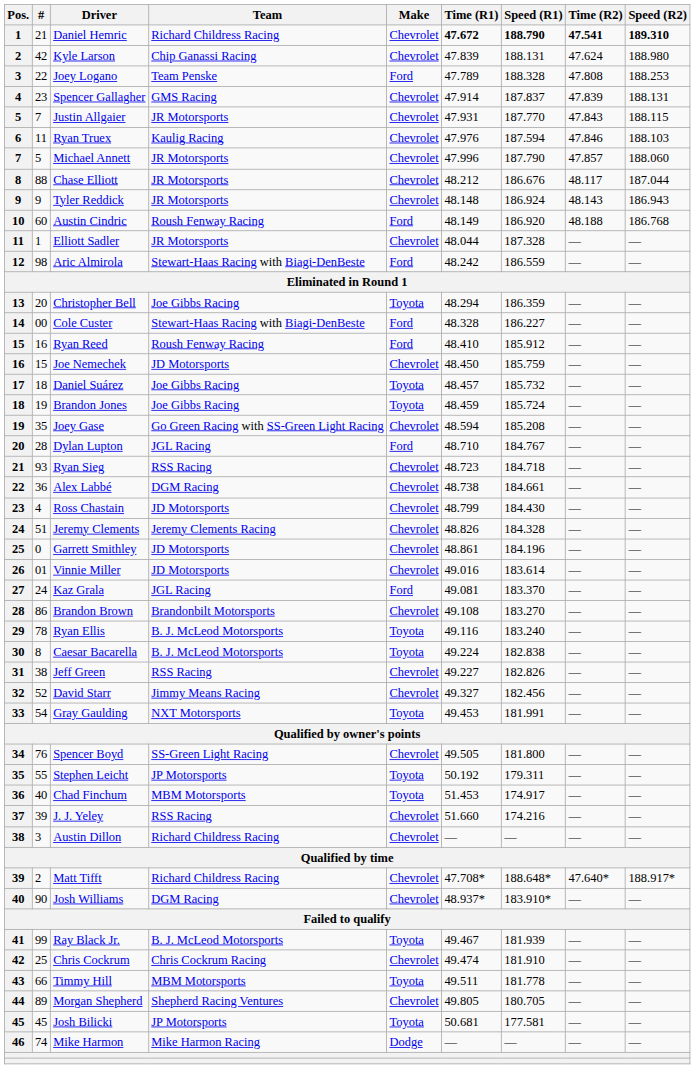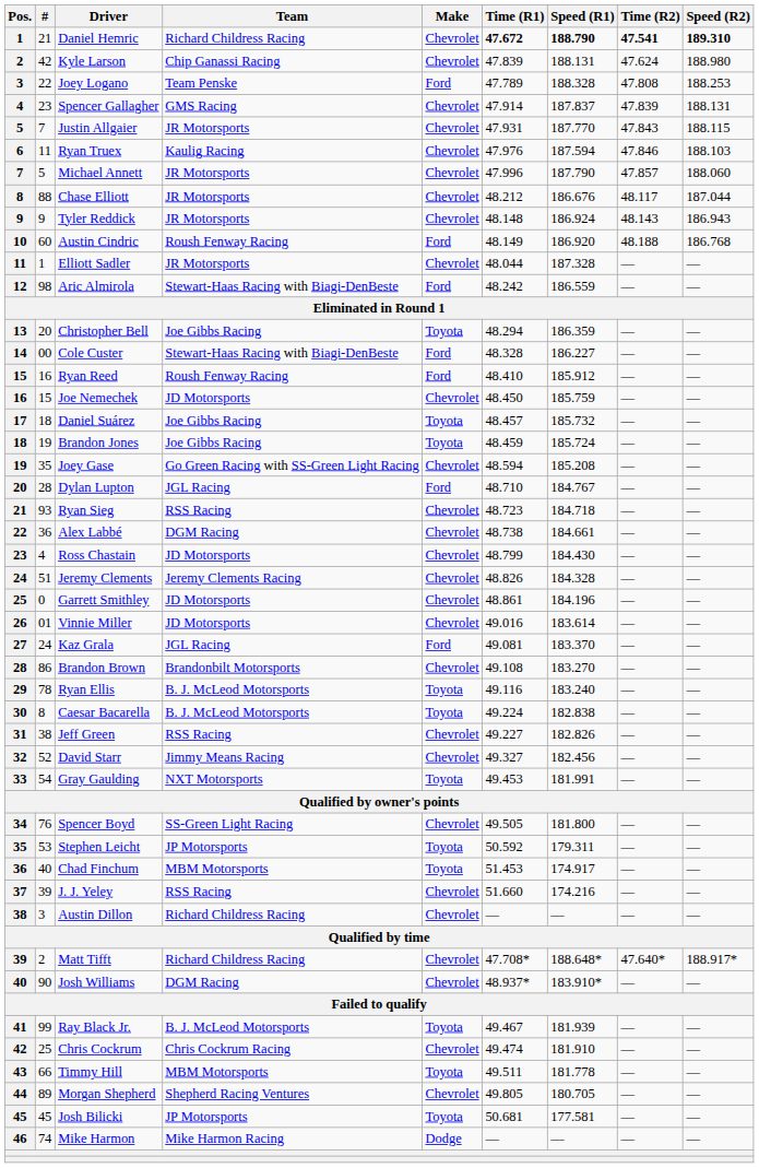 <table class="wikitable" style="font-size:95%">
 <tr>
 <th>Pos.</th>
 <th>#</th>
 <th>Driver</th>
 <th>Team</th>
 <th>Make</th>
 <th>Time (R1)</th>
 <th>Speed (R1)</th>
 <th>Time (R2)</th>
 <th>Speed (R2)</th>
 </tr>
 <tr>
 <th>1</th>
 <td>21</td>
 <td><a href='#'>Daniel Hemric</a></td>
 <td><a href='#'>Richard Childress Racing</a></td>
 <td><a href='#'>Chevrolet</a></td>
 <td><strong>47.672</strong></td>
 <td><strong>188.790</strong></td>
 <td><strong>47.541</strong></td>
 <td><strong>189.310</strong></td>
 </tr>
 <tr>
 <th>2</th>
 <td>42</td>
 <td><a href='#'>Kyle Larson</a></td>
 <td><a href='#'>Chip Ganassi Racing</a></td>
 <td><a href='#'>Chevrolet</a></td>
 <td>47.839</td>
 <td>188.131</td>
 <td>47.624</td>
 <td>188.980</td>
 </tr>
 <tr>
 <th>3</th>
 <td>22</td>
 <td><a href='#'>Joey Logano</a></td>
 <td><a href='#'>Team Penske</a></td>
 <td><a href='#'>Ford</a></td>
 <td>47.789</td>
 <td>188.328</td>
 <td>47.808</td>
 <td>188.253</td>
 </tr>
 <tr>
 <th>4</th>
 <td>23</td>
 <td><a href='#'>Spencer Gallagher</a></td>
 <td><a href='#'>GMS Racing</a></td>
 <td><a href='#'>Chevrolet</a></td>
 <td>47.914</td>
 <td>187.837</td>
 <td>47.839</td>
 <td>188.131</td>
 </tr>
 <tr>
 <th>5</th>
 <td>7</td>
 <td><a href='#'>Justin Allgaier</a></td>
 <td><a href='#'>JR Motorsports</a></td>
 <td><a href='#'>Chevrolet</a></td>
 <td>47.931</td>
 <td>187.770</td>
 <td>47.843</td>
 <td>188.115</td>
 </tr>
 <tr>
 <th>6</th>
 <td>11</td>
 <td><a href='#'>Ryan Truex</a></td>
 <td><a href='#'>Kaulig Racing</a></td>
 <td><a href='#'>Chevrolet</a></td>
 <td>47.976</td>
 <td>187.594</td>
 <td>47.846</td>
 <td>188.103</td>
 </tr>
 <tr>
 <th>7</th>
 <td>5</td>
 <td><a href='#'>Michael Annett</a></td>
 <td><a href='#'>JR Motorsports</a></td>
 <td><a href='#'>Chevrolet</a></td>
 <td>47.996</td>
 <td>187.790</td>
 <td>47.857</td>
 <td>188.060</td>
 </tr>
 <tr>
 <th>8</th>
 <td>88</td>
 <td><a href='#'>Chase Elliott</a></td>
 <td><a href='#'>JR Motorsports</a></td>
 <td><a href='#'>Chevrolet</a></td>
 <td>48.212</td>
 <td>186.676</td>
 <td>48.117</td>
 <td>187.044</td>
 </tr>
 <tr>
 <th>9</th>
 <td>9</td>
 <td><a href='#'>Tyler Reddick</a></td>
 <td><a href='#'>JR Motorsports</a></td>
 <td><a href='#'>Chevrolet</a></td>
 <td>48.148</td>
 <td>186.924</td>
 <td>48.143</td>
 <td>186.943</td>
 </tr>
 <tr>
 <th>10</th>
 <td>60</td>
 <td><a href='#'>Austin Cindric</a></td>
 <td><a href='#'>Roush Fenway Racing</a></td>
 <td><a href='#'>Ford</a></td>
 <td>48.149</td>
 <td>186.920</td>
 <td>48.188</td>
 <td>186.768</td>
 </tr>
 <tr>
 <th>11</th>
 <td>1</td>
 <td><a href='#'>Elliott Sadler</a></td>
 <td><a href='#'>JR Motorsports</a></td>
 <td><a href='#'>Chevrolet</a></td>
 <td>48.044</td>
 <td>187.328</td>
 <td>—</td>
 <td>—</td>
 </tr>
 <tr>
 <th>12</th>
 <td>98</td>
 <td><a href='#'>Aric Almirola</a></td>
 <td><a href='#'>Stewart-Haas Racing</a> with <a href='#'>Biagi-DenBeste</a></td>
 <td><a href='#'>Ford</a></td>
 <td>48.242</td>
 <td>186.559</td>
 <td>—</td>
 <td>—</td>
 </tr>
 <tr>
 <th colspan="9">Eliminated in Round 1</th>
 </tr>
 <tr>
 <th>13</th>
 <td>20</td>
 <td><a href='#'>Christopher Bell</a></td>
 <td><a href='#'>Joe Gibbs Racing</a></td>
 <td><a href='#'>Toyota</a></td>
 <td>48.294</td>
 <td>186.359</td>
 <td>—</td>
 <td>—</td>
 </tr>
 <tr>
 <th>14</th>
 <td>00</td>
 <td><a href='#'>Cole Custer</a></td>
 <td><a href='#'>Stewart-Haas Racing</a> with <a href='#'>Biagi-DenBeste</a></td>
 <td><a href='#'>Ford</a></td>
 <td>48.328</td>
 <td>186.227</td>
 <td>—</td>
 <td>—</td>
 </tr>
 <tr>
 <th>15</th>
 <td>16</td>
 <td><a href='#'>Ryan Reed</a></td>
 <td><a href='#'>Roush Fenway Racing</a></td>
 <td><a href='#'>Ford</a></td>
 <td>48.410</td>
 <td>185.912</td>
 <td>—</td>
 <td>—</td>
 </tr>
 <tr>
 <th>16</th>
 <td>15</td>
 <td><a href='#'>Joe Nemechek</a></td>
 <td><a href='#'>JD Motorsports</a></td>
 <td><a href='#'>Chevrolet</a></td>
 <td>48.450</td>
 <td>185.759</td>
 <td>—</td>
 <td>—</td>
 </tr>
 <tr>
 <th>17</th>
 <td>18</td>
 <td><a href='#'>Daniel Suárez</a></td>
 <td><a href='#'>Joe Gibbs Racing</a></td>
 <td><a href='#'>Toyota</a></td>
 <td>48.457</td>
 <td>185.732</td>
 <td>—</td>
 <td>—</td>
 </tr>
 <tr>
 <th>18</th>
 <td>19</td>
 <td><a href='#'>Brandon Jones</a></td>
 <td><a href='#'>Joe Gibbs Racing</a></td>
 <td><a href='#'>Toyota</a></td>
 <td>48.459</td>
 <td>185.724</td>
 <td>—</td>
 <td>—</td>
 </tr>
 <tr>
 <th>19</th>
 <td>35</td>
 <td><a href='#'>Joey Gase</a></td>
 <td><a href='#'>Go Green Racing</a> with <a href='#'>SS-Green Light Racing</a></td>
 <td><a href='#'>Chevrolet</a></td>
 <td>48.594</td>
 <td>185.208</td>
 <td>—</td>
 <td>—</td>
 </tr>
 <tr>
 <th>20</th>
 <td>28</td>
 <td><a href='#'>Dylan Lupton</a></td>
 <td><a href='#'>JGL Racing</a></td>
 <td><a href='#'>Ford</a></td>
 <td>48.710</td>
 <td>184.767</td>
 <td>—</td>
 <td>—</td>
 </tr>
 <tr>
 <th>21</th>
 <td>93</td>
 <td><a href='#'>Ryan Sieg</a></td>
 <td><a href='#'>RSS Racing</a></td>
 <td><a href='#'>Chevrolet</a></td>
 <td>48.723</td>
 <td>184.718</td>
 <td>—</td>
 <td>—</td>
 </tr>
 <tr>
 <th>22</th>
 <td>36</td>
 <td><a href='#'>Alex Labbé</a></td>
 <td><a href='#'>DGM Racing</a></td>
 <td><a href='#'>Chevrolet</a></td>
 <td>48.738</td>
 <td>184.661</td>
 <td>—</td>
 <td>—</td>
 </tr>
 <tr>
 <th>23</th>
 <td>4</td>
 <td><a href='#'>Ross Chastain</a></td>
 <td><a href='#'>JD Motorsports</a></td>
 <td><a href='#'>Chevrolet</a></td>
 <td>48.799</td>
 <td>184.430</td>
 <td>—</td>
 <td>—</td>
 </tr>
 <tr>
 <th>24</th>
 <td>51</td>
 <td><a href='#'>Jeremy Clements</a></td>
 <td><a href='#'>Jeremy Clements Racing</a></td>
 <td><a href='#'>Chevrolet</a></td>
 <td>48.826</td>
 <td>184.328</td>
 <td>—</td>
 <td>—</td>
 </tr>
 <tr>
 <th>25</th>
 <td>0</td>
 <td><a href='#'>Garrett Smithley</a></td>
 <td><a href='#'>JD Motorsports</a></td>
 <td><a href='#'>Chevrolet</a></td>
 <td>48.861</td>
 <td>184.196</td>
 <td>—</td>
 <td>—</td>
 </tr>
 <tr>
 <th>26</th>
 <td>01</td>
 <td><a href='#'>Vinnie Miller</a></td>
 <td><a href='#'>JD Motorsports</a></td>
 <td><a href='#'>Chevrolet</a></td>
 <td>49.016</td>
 <td>183.614</td>
 <td>—</td>
 <td>—</td>
 </tr>
 <tr>
 <th>27</th>
 <td>24</td>
 <td><a href='#'>Kaz Grala</a></td>
 <td><a href='#'>JGL Racing</a></td>
 <td><a href='#'>Ford</a></td>
 <td>49.081</td>
 <td>183.370</td>
 <td>—</td>
 <td>—</td>
 </tr>
 <tr>
 <th>28</th>
 <td>86</td>
 <td><a href='#'>Brandon Brown</a></td>
 <td><a href='#'>Brandonbilt Motorsports</a></td>
 <td><a href='#'>Chevrolet</a></td>
 <td>49.108</td>
 <td>183.270</td>
 <td>—</td>
 <td>—</td>
 </tr>
 <tr>
 <th>29</th>
 <td>78</td>
 <td><a href='#'>Ryan Ellis</a></td>
 <td><a href='#'>B. J. McLeod Motorsports</a></td>
 <td><a href='#'>Toyota</a></td>
 <td>49.116</td>
 <td>183.240</td>
 <td>—</td>
 <td>—</td>
 </tr>
 <tr>
 <th>30</th>
 <td>8</td>
 <td><a href='#'>Caesar Bacarella</a></td>
 <td><a href='#'>B. J. McLeod Motorsports</a></td>
 <td><a href='#'>Toyota</a></td>
 <td>49.224</td>
 <td>182.838</td>
 <td>—</td>
 <td>—</td>
 </tr>
 <tr>
 <th>31</th>
 <td>38</td>
 <td><a href='#'>Jeff Green</a></td>
 <td><a href='#'>RSS Racing</a></td>
 <td><a href='#'>Chevrolet</a></td>
 <td>49.227</td>
 <td>182.826</td>
 <td>—</td>
 <td>—</td>
 </tr>
 <tr>
 <th>32</th>
 <td>52</td>
 <td><a href='#'>David Starr</a></td>
 <td><a href='#'>Jimmy Means Racing</a></td>
 <td><a href='#'>Chevrolet</a></td>
 <td>49.327</td>
 <td>182.456</td>
 <td>—</td>
 <td>—</td>
 </tr>
 <tr>
 <th>33</th>
 <td>54</td>
 <td><a href='#'>Gray Gaulding</a></td>
 <td><a href='#'>NXT Motorsports</a></td>
 <td><a href='#'>Toyota</a></td>
 <td>49.453</td>
 <td>181.991</td>
 <td>—</td>
 <td>—</td>
 </tr>
 <tr>
 <th colspan="9">Qualified by owner's points</th>
 </tr>
 <tr>
 <th>34</th>
 <td>76</td>
 <td><a href='#'>Spencer Boyd</a></td>
 <td><a href='#'>SS-Green Light Racing</a></td>
 <td><a href='#'>Chevrolet</a></td>
 <td>49.505</td>
 <td>181.800</td>
 <td>—</td>
 <td>—</td>
 </tr>
 <tr>
 <th>35</th>
-<td>55</td>
+<td>53</td>
 <td><a href='#'>Stephen Leicht</a></td>
 <td><a href='#'>JP Motorsports</a></td>
 <td><a href='#'>Toyota</a></td>
-<td>50.192</td>
+<td>50.592</td>
 <td>179.311</td>
 <td>—</td>
 <td>—</td>
 </tr>
 <tr>
 <th>36</th>
 <td>40</td>
 <td><a href='#'>Chad Finchum</a></td>
 <td><a href='#'>MBM Motorsports</a></td>
 <td><a href='#'>Toyota</a></td>
 <td>51.453</td>
 <td>174.917</td>
 <td>—</td>
 <td>—</td>
 </tr>
 <tr>
 <th>37</th>
 <td>39</td>
 <td><a href='#'>J. J. Yeley</a></td>
 <td><a href='#'>RSS Racing</a></td>
 <td><a href='#'>Chevrolet</a></td>
 <td>51.660</td>
 <td>174.216</td>
 <td>—</td>
 <td>—</td>
 </tr>
 <tr>
 <th>38</th>
 <td>3</td>
 <td><a href='#'>Austin Dillon</a></td>
 <td><a href='#'>Richard Childress Racing</a></td>
 <td><a href='#'>Chevrolet</a></td>
 <td>—</td>
 <td>—</td>
 <td>—</td>
 <td>—</td>
 </tr>
 <tr>
 <th colspan="9">Qualified by time</th>
 </tr>
 <tr>
 <th>39</th>
 <td>2</td>
 <td><a href='#'>Matt Tifft</a></td>
 <td><a href='#'>Richard Childress Racing</a></td>
 <td><a href='#'>Chevrolet</a></td>
 <td>47.708*</td>
 <td>188.648*</td>
 <td>47.640*</td>
 <td>188.917*</td>
 </tr>
 <tr>
 <th>40</th>
 <td>90</td>
 <td><a href='#'>Josh Williams</a></td>
 <td><a href='#'>DGM Racing</a></td>
 <td><a href='#'>Chevrolet</a></td>
 <td>48.937*</td>
 <td>183.910*</td>
 <td>—</td>
 <td>—</td>
 </tr>
 <tr>
 <th colspan="9">Failed to qualify</th>
 </tr>
 <tr>
 <th>41</th>
 <td>99</td>
 <td><a href='#'>Ray Black Jr.</a></td>
 <td><a href='#'>B. J. McLeod Motorsports</a></td>
 <td><a href='#'>Toyota</a></td>
 <td>49.467</td>
 <td>181.939</td>
 <td>—</td>
 <td>—</td>
 </tr>
 <tr>
 <th>42</th>
 <td>25</td>
 <td><a href='#'>Chris Cockrum</a></td>
 <td><a href='#'>Chris Cockrum Racing</a></td>
 <td><a href='#'>Chevrolet</a></td>
 <td>49.474</td>
 <td>181.910</td>
 <td>—</td>
 <td>—</td>
 </tr>
 <tr>
 <th>43</th>
 <td>66</td>
 <td><a href='#'>Timmy Hill</a></td>
 <td><a href='#'>MBM Motorsports</a></td>
 <td><a href='#'>Toyota</a></td>
 <td>49.511</td>
 <td>181.778</td>
 <td>—</td>
 <td>—</td>
 </tr>
 <tr>
 <th>44</th>
 <td>89</td>
 <td><a href='#'>Morgan Shepherd</a></td>
 <td><a href='#'>Shepherd Racing Ventures</a></td>
 <td><a href='#'>Chevrolet</a></td>
 <td>49.805</td>
 <td>180.705</td>
 <td>—</td>
 <td>—</td>
 </tr>
 <tr>
 <th>45</th>
 <td>45</td>
 <td><a href='#'>Josh Bilicki</a></td>
 <td><a href='#'>JP Motorsports</a></td>
 <td><a href='#'>Toyota</a></td>
 <td>50.681</td>
 <td>177.581</td>
 <td>—</td>
 <td>—</td>
 </tr>
 <tr>
 <th>46</th>
 <td>74</td>
 <td><a href='#'>Mike Harmon</a></td>
 <td><a href='#'>Mike Harmon Racing</a></td>
 <td><a href='#'>Dodge</a></td>
 <td>—</td>
 <td>—</td>
 <td>—</td>
 <td>—</td>
 </tr>
 <tr>
 <th colspan="9"></th>
 </tr>
 <tr>
 <th colspan="9"></th>
 </tr>
 </table>
